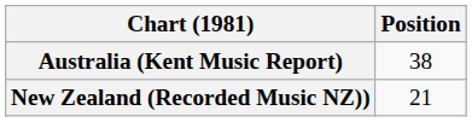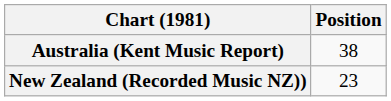 <table class="wikitable plainrowheaders" style="text-align:center">
 <tr>
 <th>Chart (1981)</th>
 <th>Position</th>
 </tr>
 <tr>
 <th scope="row">Australia (Kent Music Report)</th>
 <td>38</td>
 </tr>
 <tr>
 <th scope="row">New Zealand (Recorded Music NZ))</th>
-<td>21</td>
+<td>23</td>
 </tr>
 </table>
